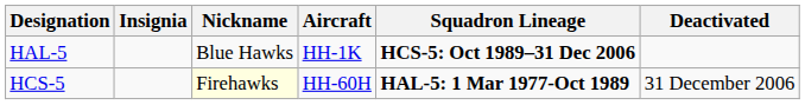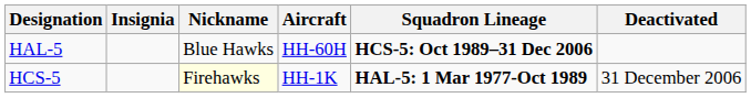 <table class="wikitable">
 <tr>
 <th>Designation</th>
 <th>Insignia</th>
 <th>Nickname</th>
 <th>Aircraft</th>
 <th>Squadron Lineage</th>
 <th>Deactivated</th>
 </tr>
 <tr>
 <td><a href='#'>HAL-5</a></td>
 <td></td>
 <td>Blue Hawks</td>
-<td><a href='#'>HH-1K</a></td>
+<td><a href='#'>HH-60H</a></td>
 <td style="white-space: nowrap;"><strong>HCS-5: Oct 1989–31 Dec 2006</strong></td>
 </tr>
 <tr>
 <td><a href='#'>HCS-5</a></td>
 <td></td>
 <td style="background: lightyellow;">Firehawks</td>
-<td><a href='#'>HH-60H</a></td>
+<td><a href='#'>HH-1K</a></td>
 <td style="white-space: nowrap;"><strong>HAL-5: 1 Mar 1977-Oct 1989</strong></td>
 <td>31 December 2006</td>
 </tr>
 </table>
